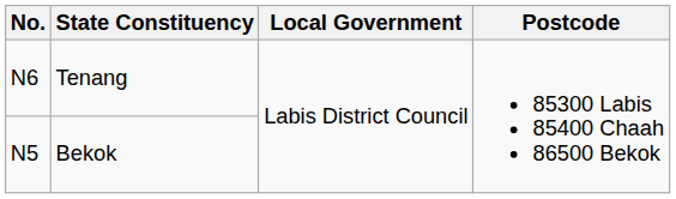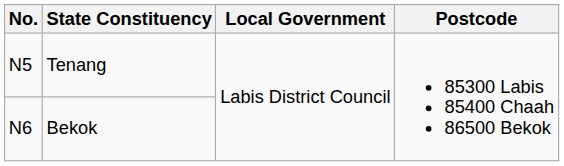 <table class="wikitable">
 <tr>
 <th>No.</th>
 <th>State Constituency</th>
 <th>Local Government</th>
 <th>Postcode</th>
 </tr>
 <tr>
-<td>N6</td>
+<td>N5</td>
 <td>Tenang</td>
 <td rowspan="2">Labis District Council</td>
 <td rowspan="2"><br><ul><li>85300 Labis</li><li>85400 Chaah</li><li>86500 Bekok</li></ul></td>
 </tr>
 <tr>
-<td>N5</td>
+<td>N6</td>
 <td>Bekok</td>
 </tr>
 </table>
